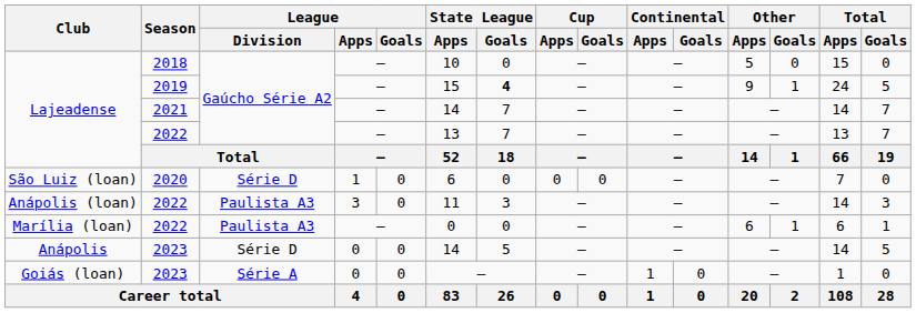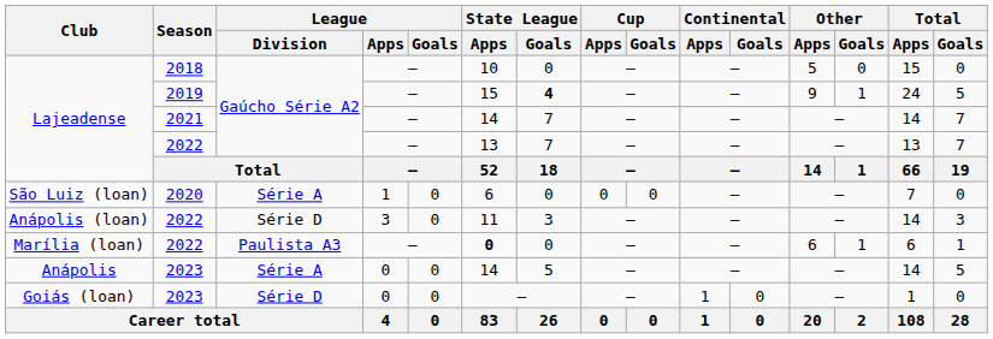 <table class="wikitable" style="text-align: center;">
 <tr>
 <th rowspan="2">Club</th>
 <th rowspan="2">Season</th>
 <th colspan="3">League</th>
 <th colspan="2">State League</th>
 <th colspan="2">Cup</th>
 <th colspan="2">Continental</th>
 <th colspan="2">Other</th>
 <th colspan="2">Total</th>
 </tr>
 <tr>
 <th>Division</th>
 <th>Apps</th>
 <th>Goals</th>
 <th>Apps</th>
 <th>Goals</th>
 <th>Apps</th>
 <th>Goals</th>
 <th>Apps</th>
 <th>Goals</th>
 <th>Apps</th>
 <th>Goals</th>
 <th>Apps</th>
 <th>Goals</th>
 </tr>
 <tr>
 <td rowspan="5" valign="center"><a href='#'>Lajeadense</a></td>
 <td><a href='#'>2018</a></td>
 <td rowspan="4"><a href='#'>Gaúcho Série A2</a></td>
 <td colspan="2">—</td>
 <td>10</td>
 <td>0</td>
 <td colspan="2">—</td>
 <td colspan="2">—</td>
 <td>5</td>
 <td>0</td>
 <td>15</td>
 <td>0</td>
 </tr>
 <tr>
 <td><a href='#'>2019</a></td>
 <td colspan="2">—</td>
 <td>15</td>
 <td><strong>4</strong></td>
 <td colspan="2">—</td>
 <td colspan="2">—</td>
 <td>9</td>
 <td>1</td>
 <td>24</td>
 <td>5</td>
 </tr>
 <tr>
 <td><a href='#'>2021</a></td>
 <td colspan="2">—</td>
 <td>14</td>
 <td>7</td>
 <td colspan="2">—</td>
 <td colspan="2">—</td>
 <td colspan="2">—</td>
 <td>14</td>
 <td>7</td>
 </tr>
 <tr>
 <td><a href='#'>2022</a></td>
 <td colspan="2">—</td>
 <td>13</td>
 <td>7</td>
 <td colspan="2">—</td>
 <td colspan="2">—</td>
 <td colspan="2">—</td>
 <td>13</td>
 <td>7</td>
 </tr>
 <tr>
 <th colspan="2">Total</th>
 <th colspan="2">—</th>
 <th>52</th>
 <th>18</th>
 <th colspan="2">—</th>
 <th colspan="2">—</th>
 <th>14</th>
 <th>1</th>
 <th>66</th>
 <th>19</th>
 </tr>
 <tr>
 <td valign="center"><a href='#'>São Luiz</a> (loan)</td>
 <td><a href='#'>2020</a></td>
-<td><a href='#'>Série D</a></td>
+<td><a href='#'>Série A</a></td>
 <td>1</td>
 <td>0</td>
 <td>6</td>
 <td>0</td>
 <td>0</td>
 <td>0</td>
 <td colspan="2">—</td>
 <td colspan="2">—</td>
 <td>7</td>
 <td>0</td>
 </tr>
 <tr>
 <td valign="center"><a href='#'>Anápolis</a> (loan)</td>
 <td><a href='#'>2022</a></td>
-<td><a href='#'>Paulista A3</a></td>
+<td>Série D</td>
 <td>3</td>
 <td>0</td>
 <td>11</td>
 <td>3</td>
 <td colspan="2">—</td>
 <td colspan="2">—</td>
 <td colspan="2">—</td>
 <td>14</td>
 <td>3</td>
 </tr>
 <tr>
 <td valign="center"><a href='#'>Marília</a> (loan)</td>
 <td><a href='#'>2022</a></td>
 <td><a href='#'>Paulista A3</a></td>
 <td colspan="2">—</td>
-<td>0</td>
+<td><strong>0</strong></td>
 <td>0</td>
 <td colspan="2">—</td>
 <td colspan="2">—</td>
 <td>6</td>
 <td>1</td>
 <td>6</td>
 <td>1</td>
 </tr>
 <tr>
 <td valign="center"><a href='#'>Anápolis</a></td>
 <td><a href='#'>2023</a></td>
-<td>Série D</td>
+<td><a href='#'>Série A</a></td>
 <td>0</td>
 <td>0</td>
 <td>14</td>
 <td>5</td>
 <td colspan="2">—</td>
 <td colspan="2">—</td>
 <td colspan="2">—</td>
 <td>14</td>
 <td>5</td>
 </tr>
 <tr>
 <td valign="center"><a href='#'>Goiás</a> (loan)</td>
 <td><a href='#'>2023</a></td>
-<td><a href='#'>Série A</a></td>
+<td><a href='#'>Série D</a></td>
 <td>0</td>
 <td>0</td>
 <td colspan="2">—</td>
 <td colspan="2">—</td>
 <td>1</td>
 <td>0</td>
 <td colspan="2">—</td>
 <td>1</td>
 <td>0</td>
 </tr>
 <tr>
 <th colspan="3"><strong>Career total</strong></th>
 <th>4</th>
 <th>0</th>
 <th>83</th>
 <th>26</th>
 <th>0</th>
 <th>0</th>
 <th>1</th>
 <th>0</th>
 <th>20</th>
 <th>2</th>
 <th>108</th>
 <th>28</th>
 </tr>
 </table>
